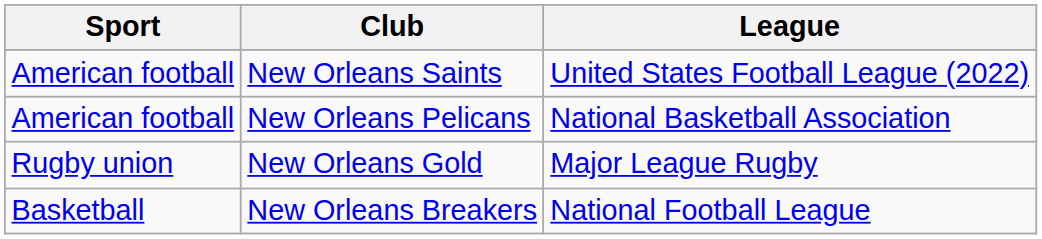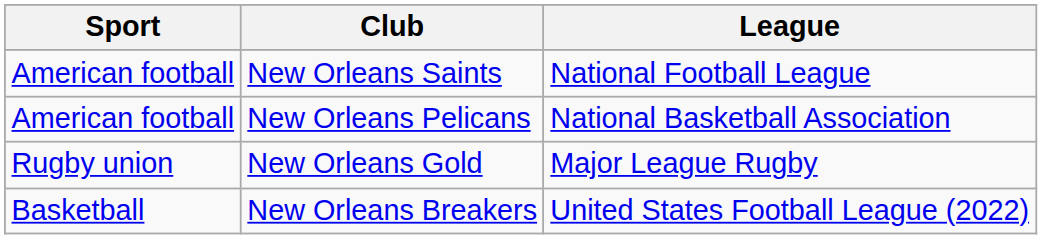 <table class="wikitable sortable">
 <tr>
 <th>Sport</th>
 <th>Club</th>
 <th>League</th>
 </tr>
 <tr>
 <td><a href='#'>American football</a></td>
 <td><a href='#'>New Orleans Saints</a></td>
-<td><a href='#'>United States Football League (2022)</a></td>
+<td><a href='#'>National Football League</a></td>
 </tr>
 <tr>
 <td><a href='#'>American football</a></td>
 <td><a href='#'>New Orleans Pelicans</a></td>
 <td><a href='#'>National Basketball Association</a></td>
 </tr>
 <tr>
 <td><a href='#'>Rugby union</a></td>
 <td><a href='#'>New Orleans Gold</a></td>
 <td><a href='#'>Major League Rugby</a></td>
 </tr>
 <tr>
 <td><a href='#'>Basketball</a></td>
 <td><a href='#'>New Orleans Breakers</a></td>
-<td><a href='#'>National Football League</a></td>
+<td><a href='#'>United States Football League (2022)</a></td>
 </tr>
 </table>
